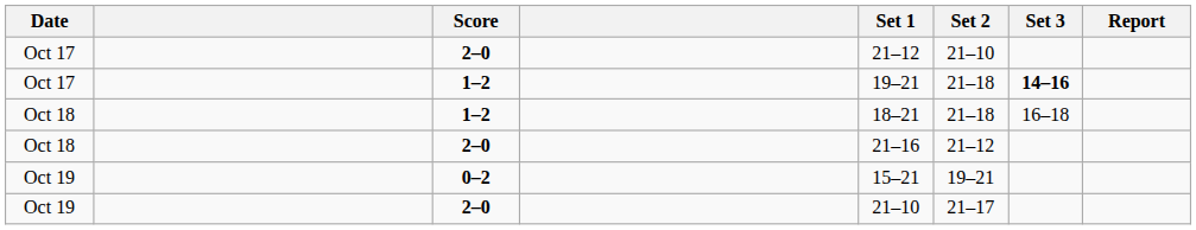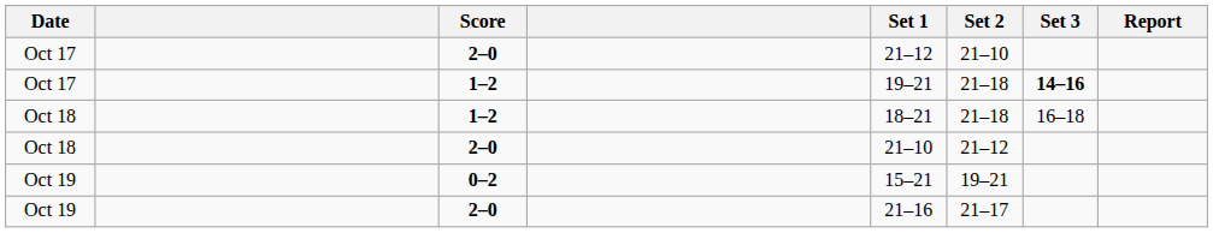 <table class="wikitable" style="text-align: center; font-size:90% ">
 <tr>
 <th width="60">Date</th>
 <th align="right" width="250"></th>
 <th width="60">Score</th>
 <th align="left" width="250"></th>
 <th width="50">Set 1</th>
 <th width="50">Set 2</th>
 <th width="50">Set 3</th>
 <th width="75">Report</th>
 </tr>
 <tr>
 <td>Oct 17</td>
 <td align=left><strong></strong></td>
 <td align=center><strong>2–0</strong></td>
 <td align=left></td>
 <td>21–12</td>
 <td>21–10</td>
 <td></td>
 <td></td>
 </tr>
 <tr>
 <td>Oct 17</td>
 <td align=left></td>
 <td align=center><strong>1–2</strong></td>
 <td align=left><strong></strong></td>
 <td>19–21</td>
 <td>21–18</td>
 <td><strong>14–16</strong></td>
 <td></td>
 </tr>
 <tr>
 <td>Oct 18</td>
 <td align=left></td>
 <td align=center><strong>1–2</strong></td>
 <td align=left><strong></strong></td>
 <td>18–21</td>
 <td>21–18</td>
 <td>16–18</td>
 <td></td>
 </tr>
 <tr>
 <td>Oct 18</td>
 <td align=left><strong></strong></td>
 <td align=center><strong>2–0</strong></td>
 <td align=left></td>
-<td>21–16</td>
+<td>21–10</td>
 <td>21–12</td>
 <td></td>
 <td></td>
 </tr>
 <tr>
 <td>Oct 19</td>
 <td align=left></td>
 <td align=center><strong>0–2</strong></td>
 <td align=left><strong></strong></td>
 <td>15–21</td>
 <td>19–21</td>
 <td></td>
 <td></td>
 </tr>
 <tr>
 <td>Oct 19</td>
 <td align=left><strong></strong></td>
 <td align=center><strong>2–0</strong></td>
 <td align=left></td>
-<td>21–10</td>
+<td>21–16</td>
 <td>21–17</td>
 <td></td>
 <td></td>
 </tr>
 </table>
